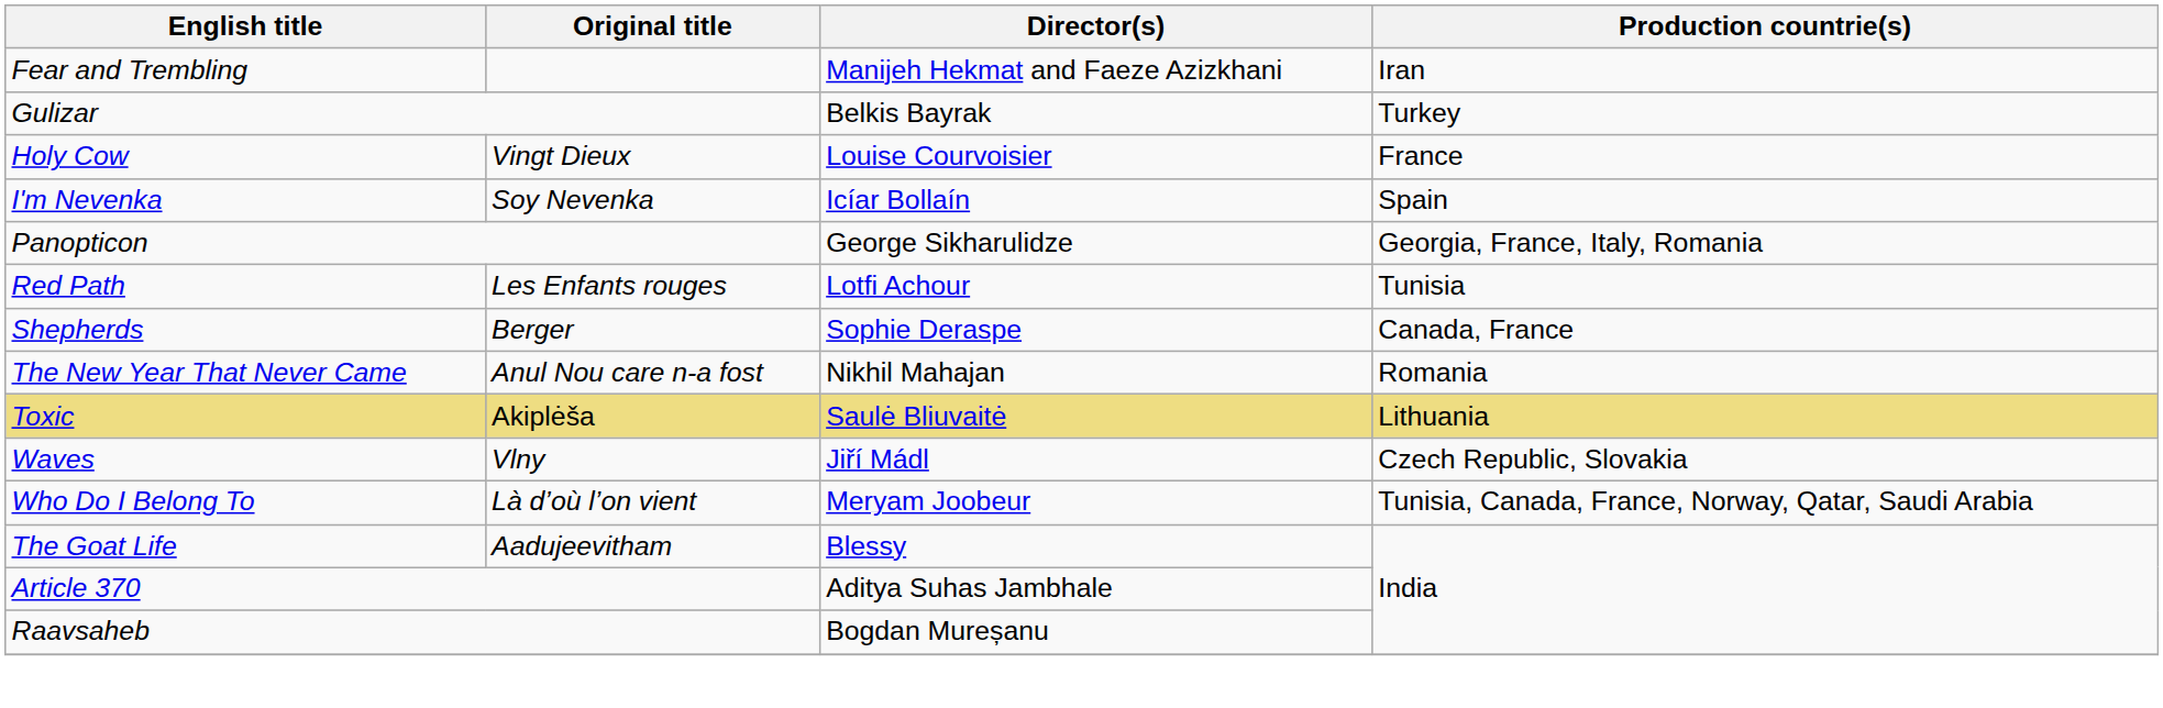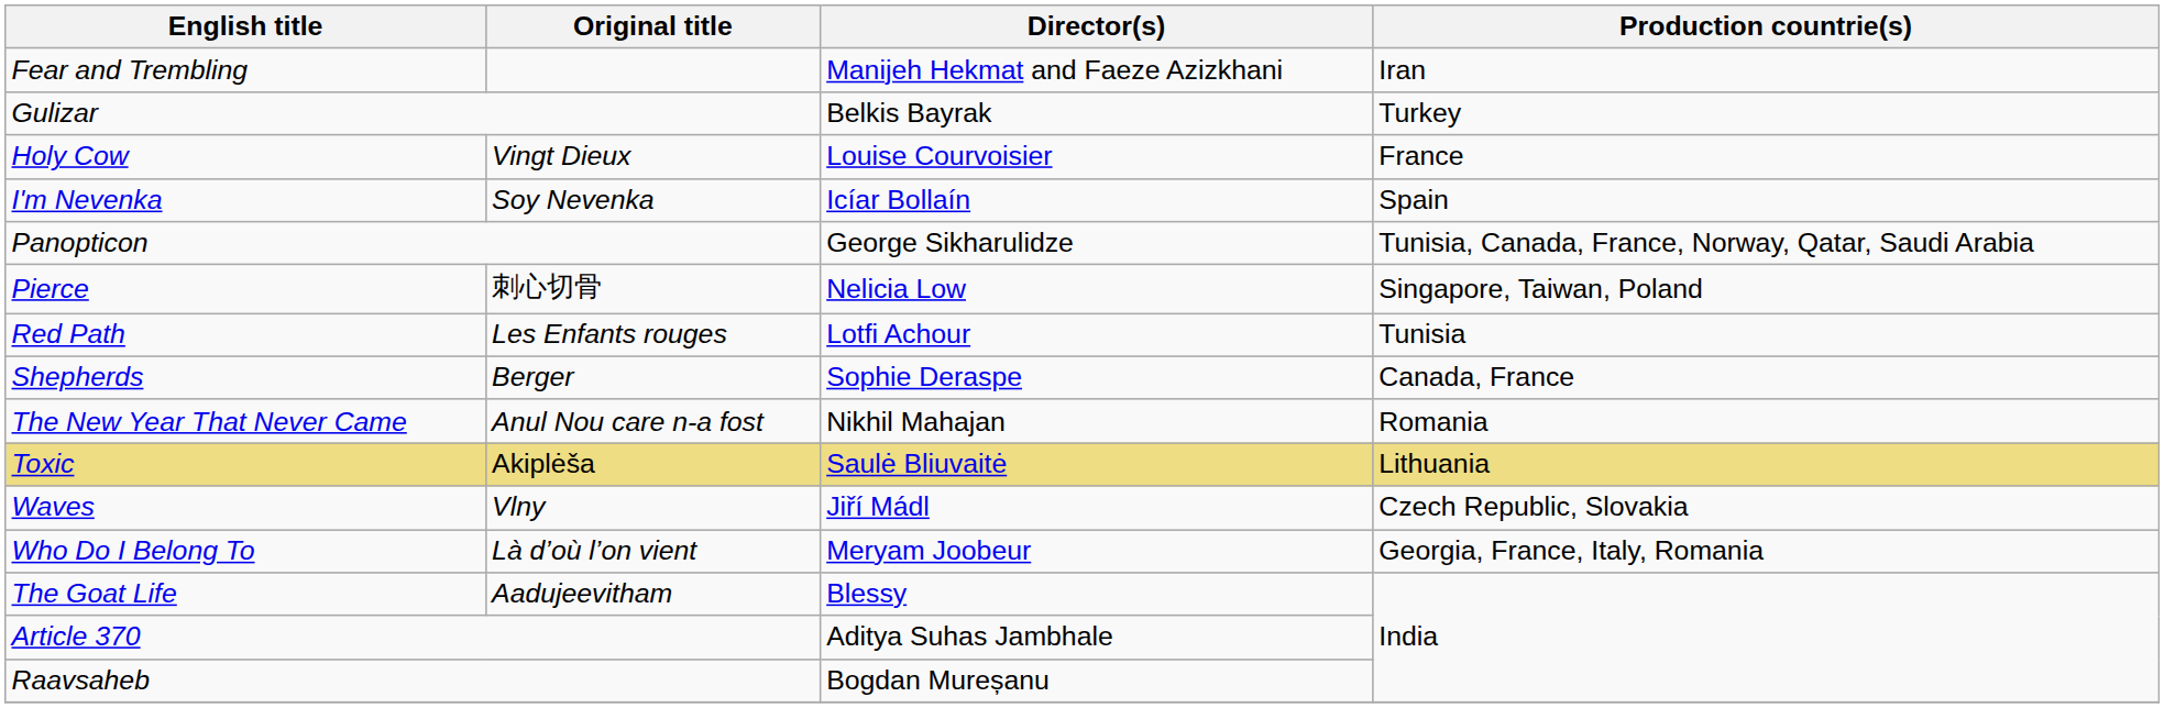 <table class="sortable wikitable" style="width:100%; margin-bottom:4px" cellpadding="5">
 <tr>
 <th scope="col">English title</th>
 <th scope="col">Original title</th>
 <th scope="col">Director(s)</th>
 <th scope="col">Production countrie(s)</th>
 </tr>
 <tr>
 <td><em>Fear and Trembling</em></td>
 <td></td>
 <td><a href='#'>Manijeh Hekmat</a> and Faeze Azizkhani</td>
 <td>Iran</td>
 </tr>
 <tr>
 <td colspan=2><em>Gulizar</em></td>
 <td>Belkis Bayrak</td>
 <td>Turkey</td>
 </tr>
 <tr>
 <td><em><a href='#'>Holy Cow</a></em></td>
 <td><em>Vingt Dieux</em></td>
 <td><a href='#'>Louise Courvoisier</a></td>
 <td>France</td>
 </tr>
 <tr>
 <td><em><a href='#'>I'm Nevenka</a></em></td>
 <td><em>Soy Nevenka</em></td>
 <td><a href='#'>Icíar Bollaín</a></td>
 <td>Spain</td>
 </tr>
 <tr>
 <td colspan=2><em>Panopticon</em></td>
 <td>George Sikharulidze</td>
-<td>Georgia, France, Italy, Romania</td>
+<td>Tunisia, Canada, France, Norway, Qatar, Saudi Arabia</td>
+</tr>
+<tr>
+<td><em><a href='#'>Pierce</a></em></td>
+<td>刺心切骨</td>
+<td><a href='#'>Nelicia Low</a></td>
+<td>Singapore, Taiwan, Poland</td>
 </tr>
 <tr>
 <td><em><a href='#'>Red Path</a></em></td>
 <td><em>Les Enfants rouges</em></td>
 <td><a href='#'>Lotfi Achour</a></td>
 <td>Tunisia</td>
 </tr>
 <tr>
 <td><em><a href='#'>Shepherds</a></em></td>
 <td><em>Berger</em></td>
 <td><a href='#'>Sophie Deraspe</a></td>
 <td>Canada, France</td>
 </tr>
 <tr>
 <td><em><a href='#'>The New Year That Never Came</a></em></td>
 <td><em>Anul Nou care n-a fost</em></td>
 <td>Nikhil Mahajan</td>
 <td>Romania</td>
 </tr>
 <tr style="background:#eedd82">
 <td><em><a href='#'>Toxic</a></em></td>
 <td>Akiplėša</td>
 <td><a href='#'>Saulė Bliuvaitė</a></td>
 <td>Lithuania</td>
 </tr>
 <tr>
 <td><em><a href='#'>Waves</a></em></td>
 <td><em>Vlny</em></td>
 <td><a href='#'>Jiří Mádl</a></td>
 <td>Czech Republic, Slovakia</td>
 </tr>
 <tr>
 <td><em><a href='#'>Who Do I Belong To</a></em></td>
 <td><em>Là d’où l’on vient</em></td>
 <td><a href='#'>Meryam Joobeur</a></td>
-<td>Tunisia, Canada, France, Norway, Qatar, Saudi Arabia</td>
+<td>Georgia, France, Italy, Romania</td>
 </tr>
 <tr>
 <td><em><a href='#'>The Goat Life</a></em></td>
 <td><em>Aadujeevitham</em></td>
 <td><a href='#'>Blessy</a></td>
 <td rowspan=3>India</td>
 </tr>
 <tr>
 <td colspan=2><em><a href='#'>Article 370</a></em></td>
 <td>Aditya Suhas Jambhale</td>
 </tr>
 <tr>
 <td colspan=2><em>Raavsaheb</em></td>
 <td>Bogdan Mureșanu</td>
 </tr>
 <tr>
 </tr>
 </table>
